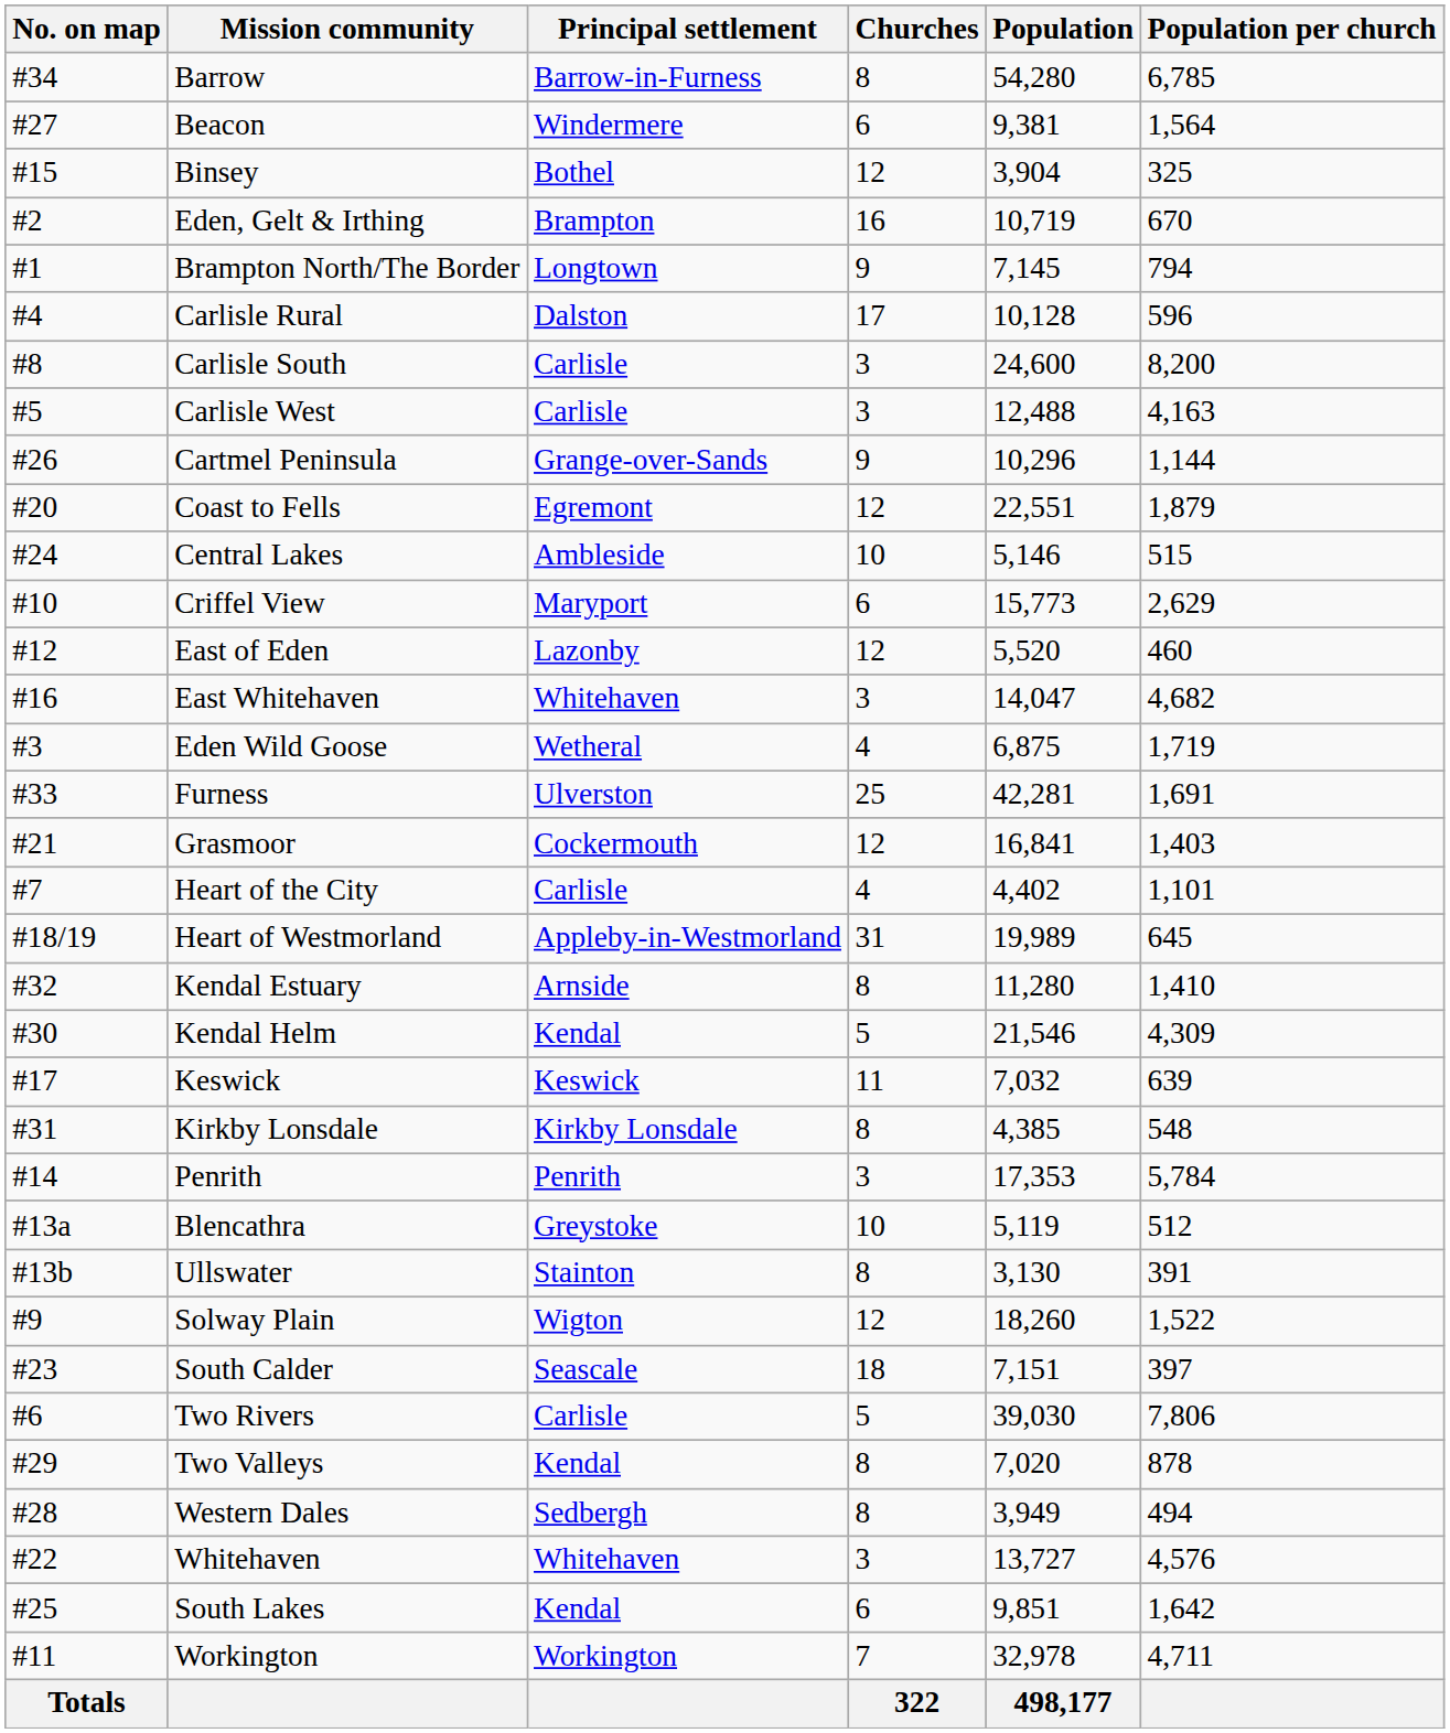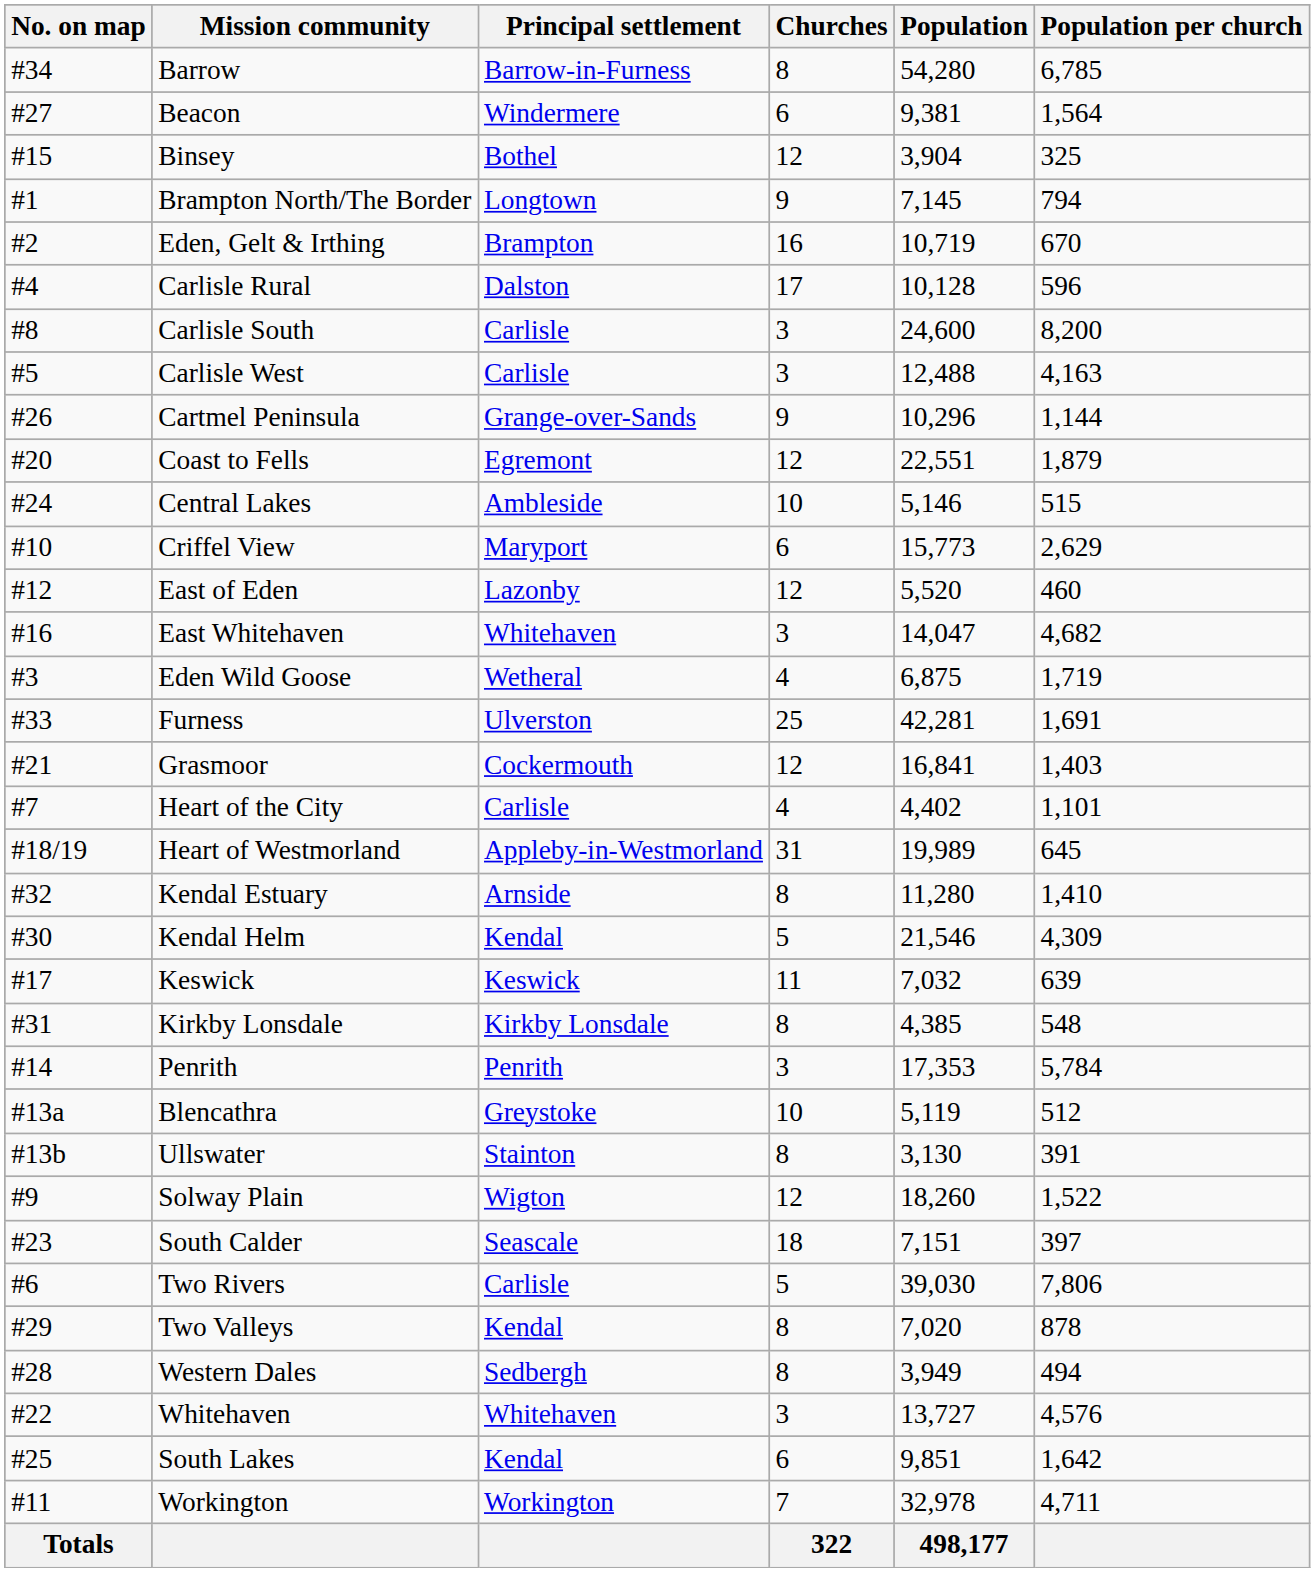 <table class="wikitable sortable">
 <tr>
 <th>No. on map</th>
 <th>Mission community</th>
 <th>Principal settlement</th>
 <th>Churches</th>
 <th>Population</th>
 <th>Population per church</th>
 </tr>
 <tr>
 <td>#34</td>
 <td>Barrow</td>
 <td><a href='#'>Barrow-in-Furness</a></td>
 <td>8</td>
 <td>54,280</td>
 <td>6,785</td>
 </tr>
 <tr>
 <td>#27</td>
 <td>Beacon</td>
 <td><a href='#'>Windermere</a></td>
 <td>6</td>
 <td>9,381</td>
 <td>1,564</td>
 </tr>
 <tr>
 <td>#15</td>
 <td>Binsey</td>
 <td><a href='#'>Bothel</a></td>
 <td>12</td>
 <td>3,904</td>
 <td>325</td>
 </tr>
 <tr>
+<td>#1</td>
+<td>Brampton North/The Border</td>
+<td><a href='#'>Longtown</a></td>
+<td>9</td>
+<td>7,145</td>
+<td>794</td>
+</tr>
+<tr>
 <td>#2</td>
 <td>Eden, Gelt & Irthing</td>
 <td><a href='#'>Brampton</a></td>
 <td>16</td>
 <td>10,719</td>
 <td>670</td>
-</tr>
-<tr>
-<td>#1</td>
-<td>Brampton North/The Border</td>
-<td><a href='#'>Longtown</a></td>
-<td>9</td>
-<td>7,145</td>
-<td>794</td>
 </tr>
 <tr>
 <td>#4</td>
 <td>Carlisle Rural</td>
 <td><a href='#'>Dalston</a></td>
 <td>17</td>
 <td>10,128</td>
 <td>596</td>
 </tr>
 <tr>
 <td>#8</td>
 <td>Carlisle South</td>
 <td><a href='#'>Carlisle</a></td>
 <td>3</td>
 <td>24,600</td>
 <td>8,200</td>
 </tr>
 <tr>
 <td>#5</td>
 <td>Carlisle West</td>
 <td><a href='#'>Carlisle</a></td>
 <td>3</td>
 <td>12,488</td>
 <td>4,163</td>
 </tr>
 <tr>
 <td>#26</td>
 <td>Cartmel Peninsula</td>
 <td><a href='#'>Grange-over-Sands</a></td>
 <td>9</td>
 <td>10,296</td>
 <td>1,144</td>
 </tr>
 <tr>
 <td>#20</td>
 <td>Coast to Fells</td>
 <td><a href='#'>Egremont</a></td>
 <td>12</td>
 <td>22,551</td>
 <td>1,879</td>
 </tr>
 <tr>
 <td>#24</td>
 <td>Central Lakes</td>
 <td><a href='#'>Ambleside</a></td>
 <td>10</td>
 <td>5,146</td>
 <td>515</td>
 </tr>
 <tr>
 <td>#10</td>
 <td>Criffel View</td>
 <td><a href='#'>Maryport</a></td>
 <td>6</td>
 <td>15,773</td>
 <td>2,629</td>
 </tr>
 <tr>
 <td>#12</td>
 <td>East of Eden</td>
 <td><a href='#'>Lazonby</a></td>
 <td>12</td>
 <td>5,520</td>
 <td>460</td>
 </tr>
 <tr>
 <td>#16</td>
 <td>East Whitehaven</td>
 <td><a href='#'>Whitehaven</a></td>
 <td>3</td>
 <td>14,047</td>
 <td>4,682</td>
 </tr>
 <tr>
 <td>#3</td>
 <td>Eden Wild Goose</td>
 <td><a href='#'>Wetheral</a></td>
 <td>4</td>
 <td>6,875</td>
 <td>1,719</td>
 </tr>
 <tr>
 <td>#33</td>
 <td>Furness</td>
 <td><a href='#'>Ulverston</a></td>
 <td>25</td>
 <td>42,281</td>
 <td>1,691</td>
 </tr>
 <tr>
 <td>#21</td>
 <td>Grasmoor</td>
 <td><a href='#'>Cockermouth</a></td>
 <td>12</td>
 <td>16,841</td>
 <td>1,403</td>
 </tr>
 <tr>
 <td>#7</td>
 <td>Heart of the City</td>
 <td><a href='#'>Carlisle</a></td>
 <td>4</td>
 <td>4,402</td>
 <td>1,101</td>
 </tr>
 <tr>
 <td>#18/19</td>
 <td>Heart of Westmorland</td>
 <td><a href='#'>Appleby-in-Westmorland</a></td>
 <td>31</td>
 <td>19,989</td>
 <td>645</td>
 </tr>
 <tr>
 <td>#32</td>
 <td>Kendal Estuary</td>
 <td><a href='#'>Arnside</a></td>
 <td>8</td>
 <td>11,280</td>
 <td>1,410</td>
 </tr>
 <tr>
 <td>#30</td>
 <td>Kendal Helm</td>
 <td><a href='#'>Kendal</a></td>
 <td>5</td>
 <td>21,546</td>
 <td>4,309</td>
 </tr>
 <tr>
 <td>#17</td>
 <td>Keswick</td>
 <td><a href='#'>Keswick</a></td>
 <td>11</td>
 <td>7,032</td>
 <td>639</td>
 </tr>
 <tr>
 <td>#31</td>
 <td>Kirkby Lonsdale</td>
 <td><a href='#'>Kirkby Lonsdale</a></td>
 <td>8</td>
 <td>4,385</td>
 <td>548</td>
 </tr>
 <tr>
 <td>#14</td>
 <td>Penrith</td>
 <td><a href='#'>Penrith</a></td>
 <td>3</td>
 <td>17,353</td>
 <td>5,784</td>
 </tr>
 <tr>
 <td>#13a</td>
 <td>Blencathra</td>
 <td><a href='#'>Greystoke</a></td>
 <td>10</td>
 <td>5,119</td>
 <td>512</td>
 </tr>
 <tr>
 <td>#13b</td>
 <td>Ullswater</td>
 <td><a href='#'>Stainton</a></td>
 <td>8</td>
 <td>3,130</td>
 <td>391</td>
 </tr>
 <tr>
 <td>#9</td>
 <td>Solway Plain</td>
 <td><a href='#'>Wigton</a></td>
 <td>12</td>
 <td>18,260</td>
 <td>1,522</td>
 </tr>
 <tr>
 <td>#23</td>
 <td>South Calder</td>
 <td><a href='#'>Seascale</a></td>
 <td>18</td>
 <td>7,151</td>
 <td>397</td>
 </tr>
 <tr>
 <td>#6</td>
 <td>Two Rivers</td>
 <td><a href='#'>Carlisle</a></td>
 <td>5</td>
 <td>39,030</td>
 <td>7,806</td>
 </tr>
 <tr>
 <td>#29</td>
 <td>Two Valleys</td>
 <td><a href='#'>Kendal</a></td>
 <td>8</td>
 <td>7,020</td>
 <td>878</td>
 </tr>
 <tr>
 <td>#28</td>
 <td>Western Dales</td>
 <td><a href='#'>Sedbergh</a></td>
 <td>8</td>
 <td>3,949</td>
 <td>494</td>
 </tr>
 <tr>
 <td>#22</td>
 <td>Whitehaven</td>
 <td><a href='#'>Whitehaven</a></td>
 <td>3</td>
 <td>13,727</td>
 <td>4,576</td>
 </tr>
 <tr>
 <td>#25</td>
 <td>South Lakes</td>
 <td><a href='#'>Kendal</a></td>
 <td>6</td>
 <td>9,851</td>
 <td>1,642</td>
 </tr>
 <tr>
 <td>#11</td>
 <td>Workington</td>
 <td><a href='#'>Workington</a></td>
 <td>7</td>
 <td>32,978</td>
 <td>4,711</td>
 </tr>
 <tr>
 <th>Totals</th>
 <th></th>
 <th></th>
 <th>322</th>
 <th>498,177</th>
 <th></th>
 </tr>
 </table>
